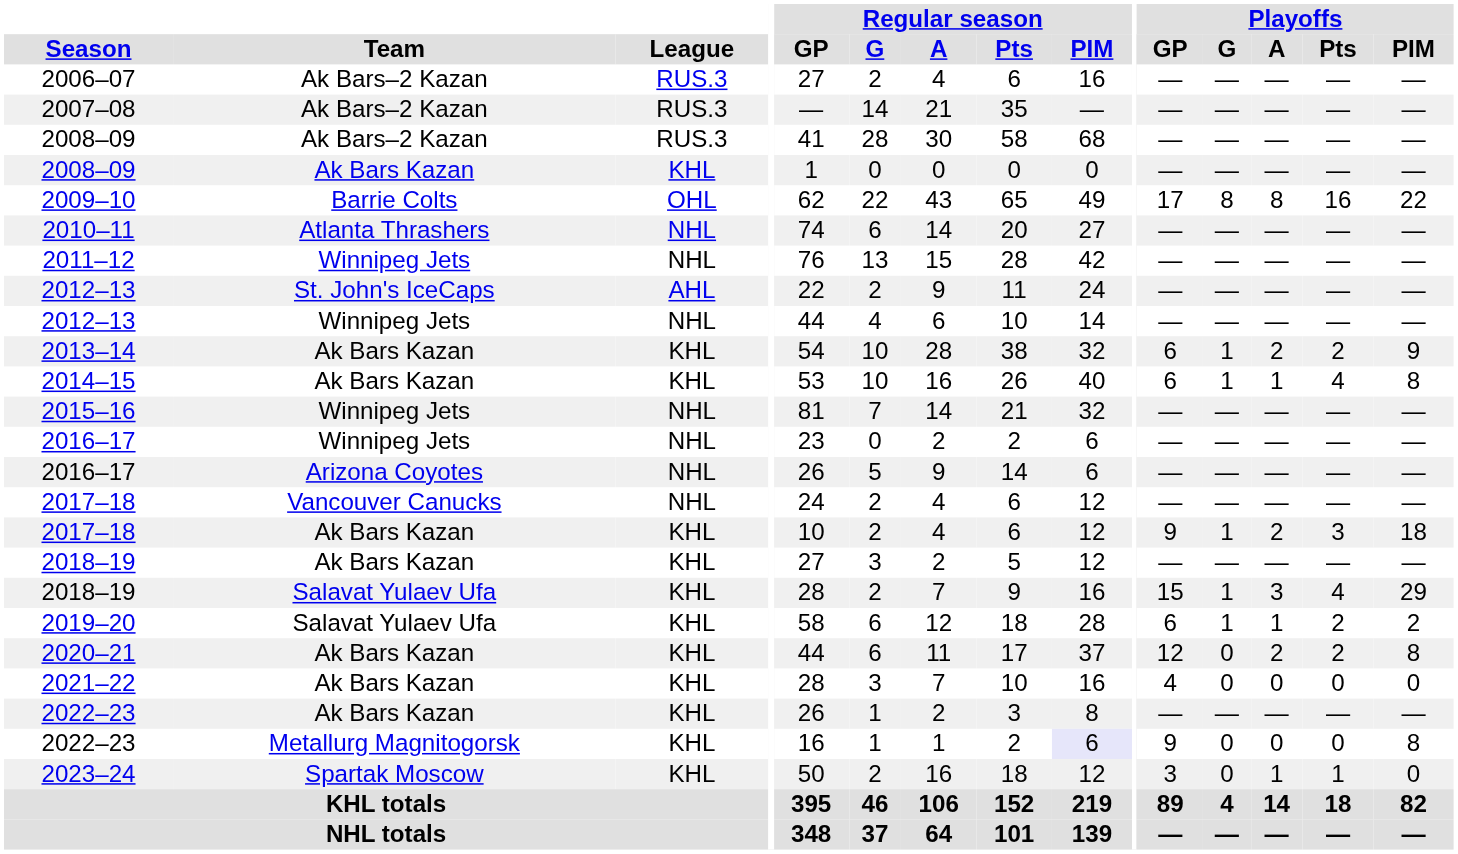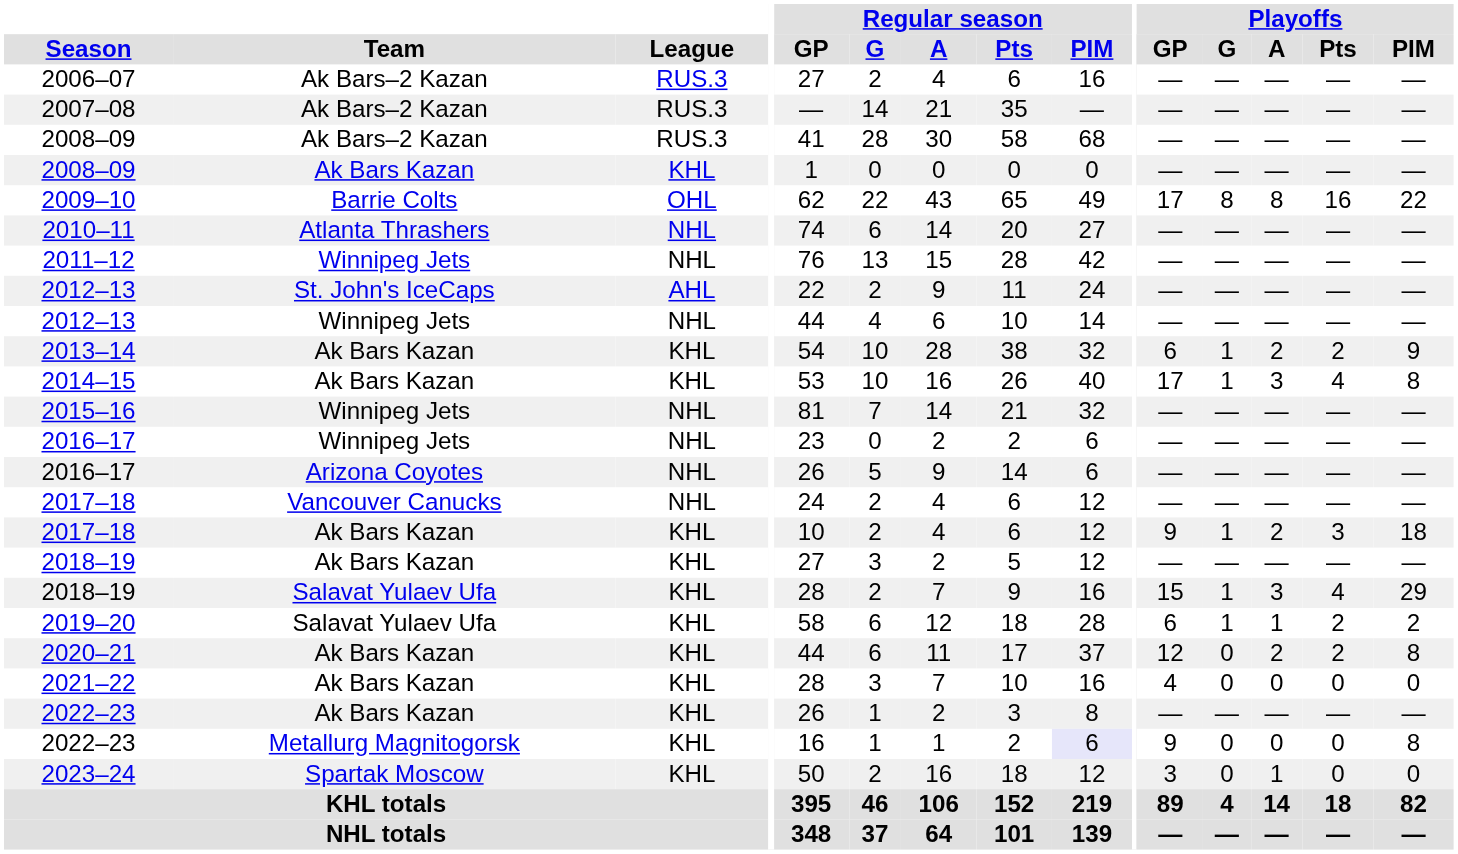 <table border="0" cellpadding="1" cellspacing="0" style="text-align:center; width:60em">
 <tr bgcolor="#e0e0e0">
 <th colspan="3" bgcolor="#ffffff"></th>
 <th rowspan="100" bgcolor="#ffffff"></th>
 <th colspan="5"><a href='#'>Regular season</a></th>
 <th rowspan="100" bgcolor="#ffffff"></th>
 <th colspan="5"><a href='#'>Playoffs</a></th>
 </tr>
 <tr bgcolor="#e0e0e0">
 <th><a href='#'>Season</a></th>
 <th>Team</th>
 <th>League</th>
 <th>GP</th>
 <th><a href='#'>G</a></th>
 <th><a href='#'>A</a></th>
 <th><a href='#'>Pts</a></th>
 <th><a href='#'>PIM</a></th>
 <th>GP</th>
 <th>G</th>
 <th>A</th>
 <th>Pts</th>
 <th>PIM</th>
 </tr>
 <tr>
 <td>2006–07</td>
 <td>Ak Bars–2 Kazan</td>
 <td><a href='#'>RUS.3</a></td>
 <td>27</td>
 <td>2</td>
 <td>4</td>
 <td>6</td>
 <td>16</td>
 <td>—</td>
 <td>—</td>
 <td>—</td>
 <td>—</td>
 <td>—</td>
 </tr>
 <tr bgcolor="#f0f0f0">
 <td>2007–08</td>
 <td>Ak Bars–2 Kazan</td>
 <td>RUS.3</td>
 <td>—</td>
 <td>14</td>
 <td>21</td>
 <td>35</td>
 <td>—</td>
 <td>—</td>
 <td>—</td>
 <td>—</td>
 <td>—</td>
 <td>—</td>
 </tr>
 <tr>
 <td>2008–09</td>
 <td>Ak Bars–2 Kazan</td>
 <td>RUS.3</td>
 <td>41</td>
 <td>28</td>
 <td>30</td>
 <td>58</td>
 <td>68</td>
 <td>—</td>
 <td>—</td>
 <td>—</td>
 <td>—</td>
 <td>—</td>
 </tr>
 <tr bgcolor="#f0f0f0">
 <td><a href='#'>2008–09</a></td>
 <td><a href='#'>Ak Bars Kazan</a></td>
 <td><a href='#'>KHL</a></td>
 <td>1</td>
 <td>0</td>
 <td>0</td>
 <td>0</td>
 <td>0</td>
 <td>—</td>
 <td>—</td>
 <td>—</td>
 <td>—</td>
 <td>—</td>
 </tr>
 <tr>
 <td><a href='#'>2009–10</a></td>
 <td><a href='#'>Barrie Colts</a></td>
 <td><a href='#'>OHL</a></td>
 <td>62</td>
 <td>22</td>
 <td>43</td>
 <td>65</td>
 <td>49</td>
 <td>17</td>
 <td>8</td>
 <td>8</td>
 <td>16</td>
 <td>22</td>
 </tr>
 <tr bgcolor="#f0f0f0">
 <td><a href='#'>2010–11</a></td>
 <td><a href='#'>Atlanta Thrashers</a></td>
 <td><a href='#'>NHL</a></td>
 <td>74</td>
 <td>6</td>
 <td>14</td>
 <td>20</td>
 <td>27</td>
 <td>—</td>
 <td>—</td>
 <td>—</td>
 <td>—</td>
 <td>—</td>
 </tr>
 <tr>
 <td><a href='#'>2011–12</a></td>
 <td><a href='#'>Winnipeg Jets</a></td>
 <td>NHL</td>
 <td>76</td>
 <td>13</td>
 <td>15</td>
 <td>28</td>
 <td>42</td>
 <td>—</td>
 <td>—</td>
 <td>—</td>
 <td>—</td>
 <td>—</td>
 </tr>
 <tr bgcolor="#f0f0f0">
 <td><a href='#'>2012–13</a></td>
 <td><a href='#'>St. John's IceCaps</a></td>
 <td><a href='#'>AHL</a></td>
 <td>22</td>
 <td>2</td>
 <td>9</td>
 <td>11</td>
 <td>24</td>
 <td>—</td>
 <td>—</td>
 <td>—</td>
 <td>—</td>
 <td>—</td>
 </tr>
 <tr>
 <td><a href='#'>2012–13</a></td>
 <td>Winnipeg Jets</td>
 <td>NHL</td>
 <td>44</td>
 <td>4</td>
 <td>6</td>
 <td>10</td>
 <td>14</td>
 <td>—</td>
 <td>—</td>
 <td>—</td>
 <td>—</td>
 <td>—</td>
 </tr>
 <tr bgcolor="#f0f0f0">
 <td><a href='#'>2013–14</a></td>
 <td>Ak Bars Kazan</td>
 <td>KHL</td>
 <td>54</td>
 <td>10</td>
 <td>28</td>
 <td>38</td>
 <td>32</td>
 <td>6</td>
 <td>1</td>
 <td>2</td>
 <td>2</td>
 <td>9</td>
 </tr>
 <tr>
 <td><a href='#'>2014–15</a></td>
 <td>Ak Bars Kazan</td>
 <td>KHL</td>
 <td>53</td>
 <td>10</td>
 <td>16</td>
 <td>26</td>
 <td>40</td>
-<td>6</td>
+<td>17</td>
 <td>1</td>
-<td>1</td>
+<td>3</td>
 <td>4</td>
 <td>8</td>
 </tr>
 <tr bgcolor="#f0f0f0">
 <td><a href='#'>2015–16</a></td>
 <td>Winnipeg Jets</td>
 <td>NHL</td>
 <td>81</td>
 <td>7</td>
 <td>14</td>
 <td>21</td>
 <td>32</td>
 <td>—</td>
 <td>—</td>
 <td>—</td>
 <td>—</td>
 <td>—</td>
 </tr>
 <tr>
 <td><a href='#'>2016–17</a></td>
 <td>Winnipeg Jets</td>
 <td>NHL</td>
 <td>23</td>
 <td>0</td>
 <td>2</td>
 <td>2</td>
 <td>6</td>
 <td>—</td>
 <td>—</td>
 <td>—</td>
 <td>—</td>
 <td>—</td>
 </tr>
 <tr bgcolor="#f0f0f0">
 <td>2016–17</td>
 <td><a href='#'>Arizona Coyotes</a></td>
 <td>NHL</td>
 <td>26</td>
 <td>5</td>
 <td>9</td>
 <td>14</td>
 <td>6</td>
 <td>—</td>
 <td>—</td>
 <td>—</td>
 <td>—</td>
 <td>—</td>
 </tr>
 <tr>
 <td><a href='#'>2017–18</a></td>
 <td><a href='#'>Vancouver Canucks</a></td>
 <td>NHL</td>
 <td>24</td>
 <td>2</td>
 <td>4</td>
 <td>6</td>
 <td>12</td>
 <td>—</td>
 <td>—</td>
 <td>—</td>
 <td>—</td>
 <td>—</td>
 </tr>
 <tr bgcolor="#f0f0f0">
 <td><a href='#'>2017–18</a></td>
 <td>Ak Bars Kazan</td>
 <td>KHL</td>
 <td>10</td>
 <td>2</td>
 <td>4</td>
 <td>6</td>
 <td>12</td>
 <td>9</td>
 <td>1</td>
 <td>2</td>
 <td>3</td>
 <td>18</td>
 </tr>
 <tr>
 <td><a href='#'>2018–19</a></td>
 <td>Ak Bars Kazan</td>
 <td>KHL</td>
 <td>27</td>
 <td>3</td>
 <td>2</td>
 <td>5</td>
 <td>12</td>
 <td>—</td>
 <td>—</td>
 <td>—</td>
 <td>—</td>
 <td>—</td>
 </tr>
 <tr bgcolor="#f0f0f0">
 <td>2018–19</td>
 <td><a href='#'>Salavat Yulaev Ufa</a></td>
 <td>KHL</td>
 <td>28</td>
 <td>2</td>
 <td>7</td>
 <td>9</td>
 <td>16</td>
 <td>15</td>
 <td>1</td>
 <td>3</td>
 <td>4</td>
 <td>29</td>
 </tr>
 <tr>
 <td><a href='#'>2019–20</a></td>
 <td>Salavat Yulaev Ufa</td>
 <td>KHL</td>
 <td>58</td>
 <td>6</td>
 <td>12</td>
 <td>18</td>
 <td>28</td>
 <td>6</td>
 <td>1</td>
 <td>1</td>
 <td>2</td>
 <td>2</td>
 </tr>
 <tr bgcolor="#f0f0f0">
 <td><a href='#'>2020–21</a></td>
 <td>Ak Bars Kazan</td>
 <td>KHL</td>
 <td>44</td>
 <td>6</td>
 <td>11</td>
 <td>17</td>
 <td>37</td>
 <td>12</td>
 <td>0</td>
 <td>2</td>
 <td>2</td>
 <td>8</td>
 </tr>
 <tr>
 <td><a href='#'>2021–22</a></td>
 <td>Ak Bars Kazan</td>
 <td>KHL</td>
 <td>28</td>
 <td>3</td>
 <td>7</td>
 <td>10</td>
 <td>16</td>
 <td>4</td>
 <td>0</td>
 <td>0</td>
 <td>0</td>
 <td>0</td>
 </tr>
 <tr bgcolor="#f0f0f0">
 <td><a href='#'>2022–23</a></td>
 <td>Ak Bars Kazan</td>
 <td>KHL</td>
 <td>26</td>
 <td>1</td>
 <td>2</td>
 <td>3</td>
 <td>8</td>
 <td>—</td>
 <td>—</td>
 <td>—</td>
 <td>—</td>
 <td>—</td>
 </tr>
 <tr>
 <td>2022–23</td>
 <td><a href='#'>Metallurg Magnitogorsk</a></td>
 <td>KHL</td>
 <td>16</td>
 <td>1</td>
 <td>1</td>
 <td>2</td>
 <td style="background: lavender;">6</td>
 <td>9</td>
 <td>0</td>
 <td>0</td>
 <td>0</td>
 <td>8</td>
 </tr>
 <tr bgcolor="#f0f0f0">
 <td><a href='#'>2023–24</a></td>
 <td><a href='#'>Spartak Moscow</a></td>
 <td>KHL</td>
 <td>50</td>
 <td>2</td>
 <td>16</td>
 <td>18</td>
 <td>12</td>
 <td>3</td>
 <td>0</td>
 <td>1</td>
-<td>1</td>
+<td>0</td>
 <td>0</td>
 </tr>
 <tr bgcolor="#e0e0e0">
 <th colspan="3">KHL totals</th>
 <th>395</th>
 <th>46</th>
 <th>106</th>
 <th>152</th>
 <th>219</th>
 <th>89</th>
 <th>4</th>
 <th>14</th>
 <th>18</th>
 <th>82</th>
 </tr>
 <tr bgcolor="#e0e0e0">
 <th colspan="3">NHL totals</th>
 <th>348</th>
 <th>37</th>
 <th>64</th>
 <th>101</th>
 <th>139</th>
 <th>—</th>
 <th>—</th>
 <th>—</th>
 <th>—</th>
 <th>—</th>
 </tr>
 </table>
